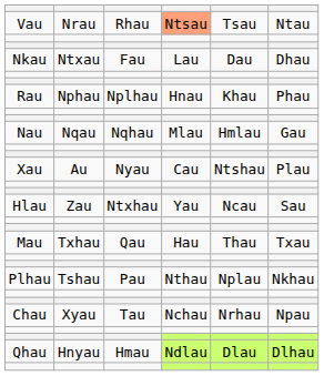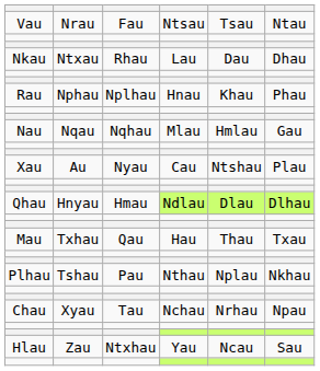 <table class="wikitable IPA">
 <tr align="center">
 <th></th>
 <th></th>
 <th></th>
 <th></th>
 <th></th>
 <th></th>
 </tr>
 <tr align="center">
 <td>Vau</td>
 <td>Nrau</td>
-<td>Rhau</td>
-<td style="background: lightsalmon;">Ntsau</td>
+<td>Fau</td>
+<td>Ntsau</td>
 <td>Tsau</td>
 <td>Ntau</td>
 </tr>
 <tr align="center">
 <td></td>
 <td></td>
 <td></td>
 <td></td>
 <td></td>
 <td></td>
 </tr>
 <tr align="center">
 <th></th>
 <th></th>
 <th></th>
 <th></th>
 <th></th>
 <th></th>
 </tr>
 <tr align="center">
 <td>Nkau</td>
 <td>Ntxau</td>
-<td>Fau</td>
+<td>Rhau</td>
 <td>Lau</td>
 <td>Dau</td>
 <td>Dhau</td>
 </tr>
 <tr align="center">
 <td></td>
 <td></td>
 <td></td>
 <td></td>
 <td></td>
 <td></td>
 </tr>
 <tr align="center">
 <th></th>
 <th></th>
 <th></th>
 <th></th>
 <th></th>
 <th></th>
 </tr>
 <tr align="center">
 <td>Rau</td>
 <td>Nphau</td>
 <td>Nplhau</td>
 <td>Hnau</td>
 <td>Khau</td>
 <td>Phau</td>
 </tr>
 <tr align="center">
 <td></td>
 <td></td>
 <td></td>
 <td></td>
 <td></td>
 <td></td>
 </tr>
 <tr align="center">
 <th></th>
 <th></th>
 <th></th>
 <th></th>
 <th></th>
 <th></th>
 </tr>
 <tr align="center">
 <td>Nau</td>
 <td>Nqau</td>
 <td>Nqhau</td>
 <td>Mlau</td>
 <td>Hmlau</td>
 <td>Gau</td>
 </tr>
 <tr align="center">
 <td></td>
 <td></td>
 <td></td>
 <td></td>
 <td></td>
 <td></td>
 </tr>
 <tr align="center">
 <th></th>
 <th></th>
 <th></th>
 <th></th>
 <th></th>
 <th></th>
 </tr>
 <tr align="center">
 <td>Xau</td>
 <td>Au</td>
 <td>Nyau</td>
 <td>Cau</td>
 <td>Ntshau</td>
 <td>Plau</td>
 </tr>
 <tr align="center">
 <td></td>
 <td></td>
 <td></td>
 <td></td>
 <td></td>
 <td></td>
 </tr>
 <tr align="center">
 <th></th>
 <th></th>
 <th></th>
 <th></th>
 <th></th>
 <th></th>
 </tr>
 <tr align="center">
-<td>Hlau</td>
-<td>Zau</td>
-<td>Ntxhau</td>
-<td>Yau</td>
-<td>Ncau</td>
-<td>Sau</td>
+<td>Qhau</td>
+<td>Hnyau</td>
+<td>Hmau</td>
+<td style="background:#CAFF70;">Ndlau</td>
+<td style="background:#CAFF70;">Dlau</td>
+<td style="background:#CAFF70;">Dlhau</td>
 </tr>
 <tr align="center">
 <td></td>
 <td></td>
 <td></td>
 <td></td>
 <td></td>
 <td></td>
 </tr>
 <tr align="center">
 <th></th>
 <th></th>
 <th></th>
 <th></th>
 <th></th>
 <th></th>
 </tr>
 <tr align="center">
 <td>Mau</td>
 <td>Txhau</td>
 <td>Qau</td>
 <td>Hau</td>
 <td>Thau</td>
 <td>Txau</td>
 </tr>
 <tr align="center">
 <td></td>
 <td></td>
 <td></td>
 <td></td>
 <td></td>
 <td></td>
 </tr>
 <tr align="center">
 <th></th>
 <th></th>
 <th></th>
 <th></th>
 <th></th>
 <th></th>
 </tr>
 <tr align="center">
 <td>Plhau</td>
 <td>Tshau</td>
 <td>Pau</td>
 <td>Nthau</td>
 <td>Nplau</td>
 <td>Nkhau</td>
 </tr>
 <tr align="center">
 <td></td>
 <td></td>
 <td></td>
 <td></td>
 <td></td>
 <td></td>
 </tr>
 <tr align="center">
 <th></th>
 <th></th>
 <th></th>
 <th></th>
 <th></th>
 <th></th>
 </tr>
 <tr align="center">
 <td>Chau</td>
 <td>Xyau</td>
 <td>Tau</td>
 <td>Nchau</td>
 <td>Nrhau</td>
 <td>Npau</td>
 </tr>
 <tr align="center">
 <td></td>
 <td></td>
 <td></td>
 <td></td>
 <td></td>
 <td></td>
 </tr>
 <tr align="center">
 <th></th>
 <th></th>
 <th></th>
 <th style="background:#CAFF70;"></th>
 <th style="background:#CAFF70;"></th>
 <th style="background:#CAFF70;"></th>
 </tr>
 <tr align="center">
-<td>Qhau</td>
-<td>Hnyau</td>
-<td>Hmau</td>
-<td style="background:#CAFF70;">Ndlau</td>
-<td style="background:#CAFF70;">Dlau</td>
-<td style="background:#CAFF70;">Dlhau</td>
+<td>Hlau</td>
+<td>Zau</td>
+<td>Ntxhau</td>
+<td>Yau</td>
+<td>Ncau</td>
+<td>Sau</td>
 </tr>
 <tr align="center">
 <td></td>
 <td></td>
 <td></td>
 <td style="background:#CAFF70;"></td>
 <td style="background:#CAFF70;"></td>
 <td style="background:#CAFF70;"></td>
 </tr>
 </table>
